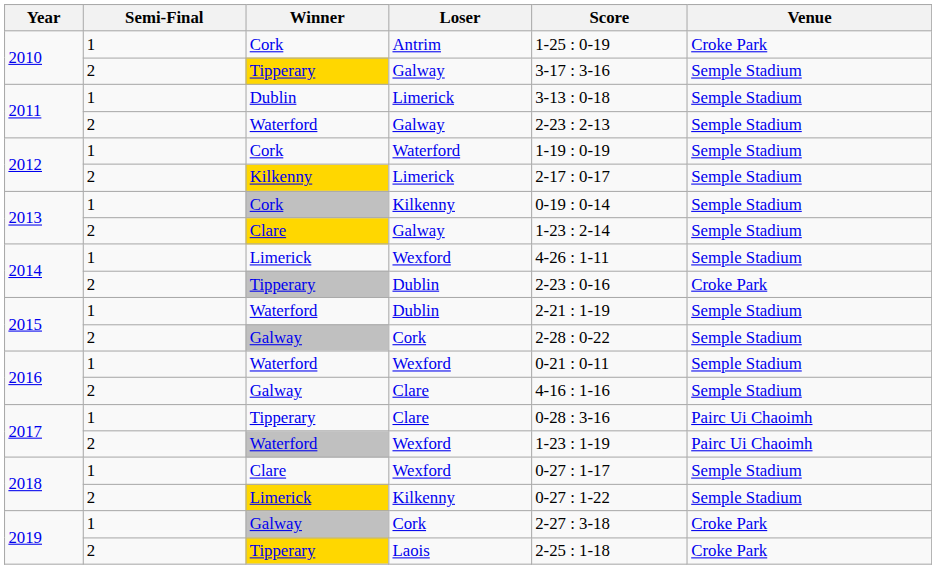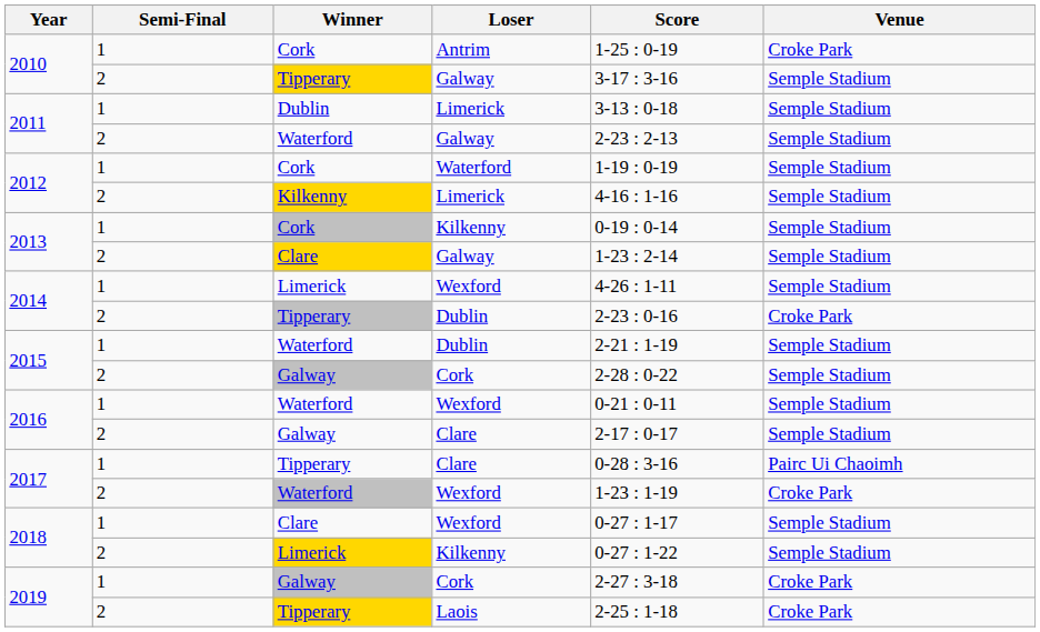 <table class="wikitable" width=100%>
 <tr>
 <th>Year</th>
 <th>Semi-Final</th>
 <th>Winner</th>
 <th>Loser</th>
 <th>Score</th>
 <th>Venue</th>
 </tr>
 <tr>
 <td rowspan=2><a href='#'>2010</a></td>
 <td>1</td>
 <td><a href='#'>Cork</a></td>
 <td><a href='#'>Antrim</a></td>
 <td>1-25 : 0-19</td>
 <td><a href='#'>Croke Park</a></td>
 </tr>
 <tr>
 <td>2</td>
 <td style="background-color:#FFD700"><a href='#'>Tipperary</a></td>
 <td><a href='#'>Galway</a></td>
 <td>3-17 : 3-16</td>
 <td><a href='#'>Semple Stadium</a></td>
 </tr>
 <tr>
 <td rowspan=2><a href='#'>2011</a></td>
 <td>1</td>
 <td><a href='#'>Dublin</a></td>
 <td><a href='#'>Limerick</a></td>
 <td>3-13 : 0-18</td>
 <td><a href='#'>Semple Stadium</a></td>
 </tr>
 <tr>
 <td>2</td>
 <td><a href='#'>Waterford</a></td>
 <td><a href='#'>Galway</a></td>
 <td>2-23 : 2-13</td>
 <td><a href='#'>Semple Stadium</a></td>
 </tr>
 <tr>
 <td rowspan=2><a href='#'>2012</a></td>
 <td>1</td>
 <td><a href='#'>Cork</a></td>
 <td><a href='#'>Waterford</a></td>
 <td>1-19 : 0-19</td>
 <td><a href='#'>Semple Stadium</a></td>
 </tr>
 <tr>
 <td>2</td>
 <td style="background-color:#FFD700"><a href='#'>Kilkenny</a></td>
 <td><a href='#'>Limerick</a></td>
-<td>2-17 : 0-17</td>
+<td>4-16 : 1-16</td>
 <td><a href='#'>Semple Stadium</a></td>
 </tr>
 <tr>
 <td rowspan=2><a href='#'>2013</a></td>
 <td>1</td>
 <td style="background-color:#C0C0C0"><a href='#'>Cork</a></td>
 <td><a href='#'>Kilkenny</a></td>
 <td>0-19 : 0-14</td>
 <td><a href='#'>Semple Stadium</a></td>
 </tr>
 <tr>
 <td>2</td>
 <td style="background-color:#FFD700"><a href='#'>Clare</a></td>
 <td><a href='#'>Galway</a></td>
 <td>1-23 : 2-14</td>
 <td><a href='#'>Semple Stadium</a></td>
 </tr>
 <tr>
 <td rowspan=2><a href='#'>2014</a></td>
 <td>1</td>
 <td><a href='#'>Limerick</a></td>
 <td><a href='#'>Wexford</a></td>
 <td>4-26 : 1-11</td>
 <td><a href='#'>Semple Stadium</a></td>
 </tr>
 <tr>
 <td>2</td>
 <td style="background-color:#C0C0C0"><a href='#'>Tipperary</a></td>
 <td><a href='#'>Dublin</a></td>
 <td>2-23 : 0-16</td>
 <td><a href='#'>Croke Park</a></td>
 </tr>
 <tr>
 <td rowspan=2><a href='#'>2015</a></td>
 <td>1</td>
 <td><a href='#'>Waterford</a></td>
 <td><a href='#'>Dublin</a></td>
 <td>2-21 : 1-19</td>
 <td><a href='#'>Semple Stadium</a></td>
 </tr>
 <tr>
 <td>2</td>
 <td style="background-color:#C0C0C0"><a href='#'>Galway</a></td>
 <td><a href='#'>Cork</a></td>
 <td>2-28 : 0-22</td>
 <td><a href='#'>Semple Stadium</a></td>
 </tr>
 <tr>
 <td rowspan=2><a href='#'>2016</a></td>
 <td>1</td>
 <td><a href='#'>Waterford</a></td>
 <td><a href='#'>Wexford</a></td>
 <td>0-21 : 0-11</td>
 <td><a href='#'>Semple Stadium</a></td>
 </tr>
 <tr>
 <td>2</td>
 <td><a href='#'>Galway</a></td>
 <td><a href='#'>Clare</a></td>
-<td>4-16 : 1-16</td>
+<td>2-17 : 0-17</td>
 <td><a href='#'>Semple Stadium</a></td>
 </tr>
 <tr>
 <td rowspan=2><a href='#'>2017</a></td>
 <td>1</td>
 <td><a href='#'>Tipperary</a></td>
 <td><a href='#'>Clare</a></td>
 <td>0-28 : 3-16</td>
 <td><a href='#'>Pairc Ui Chaoimh</a></td>
 </tr>
 <tr>
 <td>2</td>
 <td style="background-color:#C0C0C0"><a href='#'>Waterford</a></td>
 <td><a href='#'>Wexford</a></td>
 <td>1-23 : 1-19</td>
-<td><a href='#'>Pairc Ui Chaoimh</a></td>
+<td><a href='#'>Croke Park</a></td>
 </tr>
 <tr>
 <td rowspan=2><a href='#'>2018</a></td>
 <td>1</td>
 <td><a href='#'>Clare</a></td>
 <td><a href='#'>Wexford</a></td>
 <td>0-27 : 1-17</td>
 <td><a href='#'>Semple Stadium</a></td>
 </tr>
 <tr>
 <td>2</td>
 <td style="background-color:#FFD700"><a href='#'>Limerick</a></td>
 <td><a href='#'>Kilkenny</a></td>
 <td>0-27 : 1-22</td>
 <td><a href='#'>Semple Stadium</a></td>
 </tr>
 <tr>
 <td rowspan=2><a href='#'>2019</a></td>
 <td>1</td>
 <td style="background-color:#C0C0C0"><a href='#'>Galway</a></td>
 <td><a href='#'>Cork</a></td>
 <td>2-27 : 3-18</td>
 <td><a href='#'>Croke Park</a></td>
 </tr>
 <tr>
 <td>2</td>
 <td style="background-color:#FFD700"><a href='#'>Tipperary</a></td>
 <td><a href='#'>Laois</a></td>
 <td>2-25 : 1-18</td>
 <td><a href='#'>Croke Park</a></td>
 </tr>
 </table>
